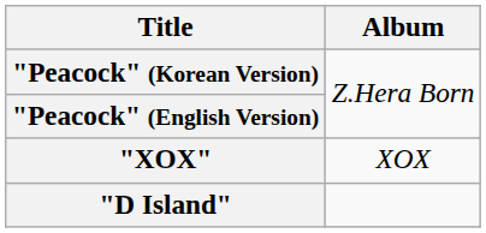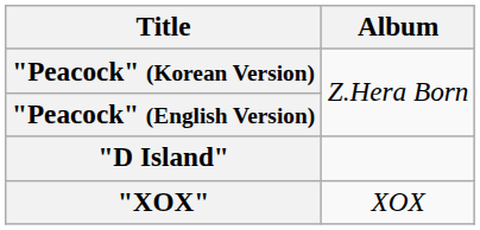 <table class="wikitable plainrowheaders" style="text-align:center;">
 <tr>
 <th>Title</th>
 <th>Album</th>
 </tr>
 <tr>
 <th scope="row">"Peacock" <small>(Korean Version)</small></th>
 <td rowspan="2"><em>Z.Hera Born</em></td>
 </tr>
 <tr>
 <th scope="row">"Peacock" <small>(English Version)</small></th>
 </tr>
 <tr>
+<th scope="row">"D Island"</th>
+<td></td>
+</tr>
+<tr>
 <th scope="row">"XOX"</th>
 <td><em>XOX</em></td>
 </tr>
-<tr>
-<th scope="row">"D Island"</th>
-<td></td>
-</tr>
 </table>
